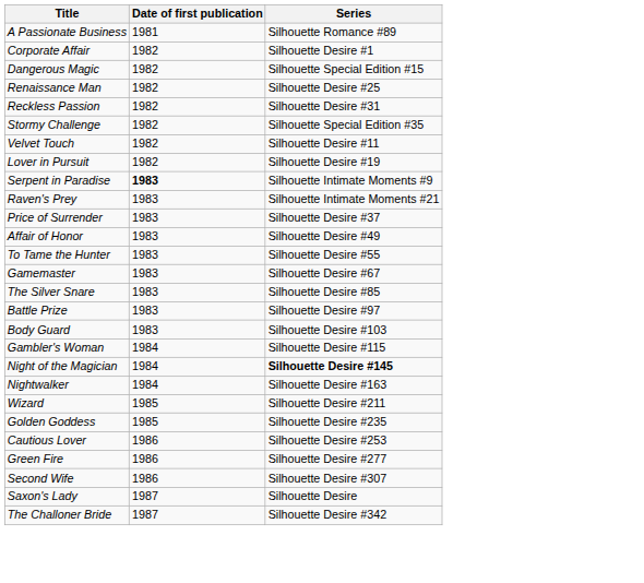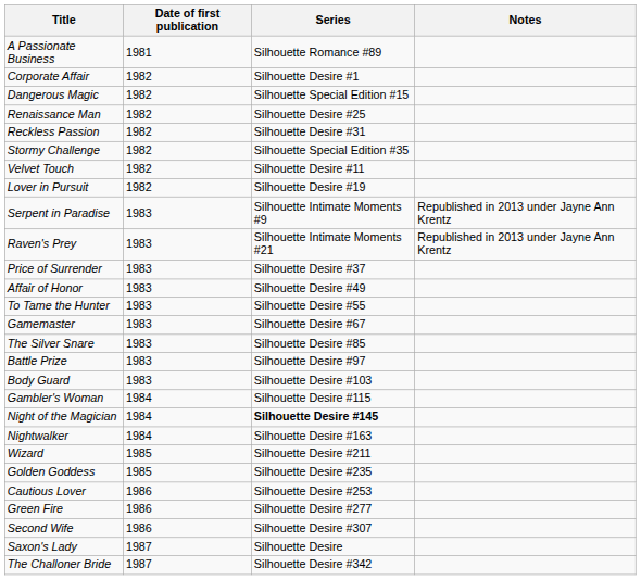 <table class="wikitable sortable mw-collapsible">
 <tr>
 <th>Title</th>
 <th>Date of first publication</th>
 <th>Series</th>
+<th>Notes</th>
 </tr>
 <tr>
 <td><em>A Passionate Business</em></td>
 <td>1981</td>
 <td>Silhouette Romance #89</td>
+<td></td>
 </tr>
 <tr>
 <td><em>Corporate Affair</em></td>
 <td>1982</td>
 <td>Silhouette Desire #1</td>
+<td></td>
 </tr>
 <tr>
 <td><em>Dangerous Magic</em></td>
 <td>1982</td>
 <td>Silhouette Special Edition #15</td>
+<td></td>
 </tr>
 <tr>
 <td><em>Renaissance Man</em></td>
 <td>1982</td>
 <td>Silhouette Desire #25</td>
+<td></td>
 </tr>
 <tr>
 <td><em>Reckless Passion</em></td>
 <td>1982</td>
 <td>Silhouette Desire #31</td>
+<td></td>
 </tr>
 <tr>
 <td><em>Stormy Challenge</em></td>
 <td>1982</td>
 <td>Silhouette Special Edition #35</td>
+<td></td>
 </tr>
 <tr>
 <td><em>Velvet Touch</em></td>
 <td>1982</td>
 <td>Silhouette Desire #11</td>
+<td></td>
 </tr>
 <tr>
 <td><em>Lover in Pursuit</em></td>
 <td>1982</td>
 <td>Silhouette Desire #19</td>
+<td></td>
 </tr>
 <tr>
 <td><em>Serpent in Paradise</em></td>
-<td><strong>1983</strong></td>
+<td>1983</td>
 <td>Silhouette Intimate Moments #9</td>
+<td>Republished in 2013 under Jayne Ann Krentz</td>
 </tr>
 <tr>
 <td><em>Raven's Prey</em></td>
 <td>1983</td>
 <td>Silhouette Intimate Moments #21</td>
+<td>Republished in 2013 under Jayne Ann Krentz</td>
 </tr>
 <tr>
 <td><em>Price of Surrender</em></td>
 <td>1983</td>
 <td>Silhouette Desire #37</td>
+<td></td>
 </tr>
 <tr>
 <td><em>Affair of Honor</em></td>
 <td>1983</td>
 <td>Silhouette Desire #49</td>
+<td></td>
 </tr>
 <tr>
 <td><em>To Tame the Hunter</em></td>
 <td>1983</td>
 <td>Silhouette Desire #55</td>
+<td></td>
 </tr>
 <tr>
 <td><em>Gamemaster</em></td>
 <td>1983</td>
 <td>Silhouette Desire #67</td>
+<td></td>
 </tr>
 <tr>
 <td><em>The Silver Snare</em></td>
 <td>1983</td>
 <td>Silhouette Desire #85</td>
+<td></td>
 </tr>
 <tr>
 <td><em>Battle Prize</em></td>
 <td>1983</td>
 <td>Silhouette Desire #97</td>
+<td></td>
 </tr>
 <tr>
 <td><em>Body Guard</em></td>
 <td>1983</td>
 <td>Silhouette Desire #103</td>
+<td></td>
 </tr>
 <tr>
 <td><em>Gambler's Woman</em></td>
 <td>1984</td>
 <td>Silhouette Desire #115</td>
+<td></td>
 </tr>
 <tr>
 <td><em>Night of the Magician</em></td>
 <td>1984</td>
 <td><strong>Silhouette Desire #145</strong></td>
+<td></td>
 </tr>
 <tr>
 <td><em>Nightwalker</em></td>
 <td>1984</td>
 <td>Silhouette Desire #163</td>
+<td></td>
 </tr>
 <tr>
 <td><em>Wizard</em></td>
 <td>1985</td>
 <td>Silhouette Desire #211</td>
+<td></td>
 </tr>
 <tr>
 <td><em>Golden Goddess</em></td>
 <td>1985</td>
 <td>Silhouette Desire #235</td>
+<td></td>
 </tr>
 <tr>
 <td><em>Cautious Lover</em></td>
 <td>1986</td>
 <td>Silhouette Desire #253</td>
+<td></td>
 </tr>
 <tr>
 <td><em>Green Fire</em></td>
 <td>1986</td>
 <td>Silhouette Desire #277</td>
+<td></td>
 </tr>
 <tr>
 <td><em>Second Wife</em></td>
 <td>1986</td>
 <td>Silhouette Desire #307</td>
+<td></td>
 </tr>
 <tr>
 <td><em>Saxon's Lady</em></td>
 <td>1987</td>
 <td>Silhouette Desire</td>
+<td></td>
 </tr>
 <tr>
 <td><em>The Challoner Bride</em></td>
 <td>1987</td>
 <td>Silhouette Desire #342</td>
+<td></td>
 </tr>
 </table>
